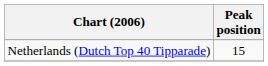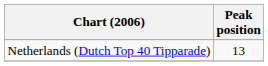 <table class="wikitable sortable">
 <tr>
 <th>Chart (2006)</th>
 <th>Peak<br>position</th>
 </tr>
 <tr>
 </tr>
 <tr>
 </tr>
 <tr>
 </tr>
 <tr>
 </tr>
 <tr>
 <td>Netherlands (<a href='#'>Dutch Top 40 Tipparade</a>)</td>
-<td align="center">15</td>
+<td align="center">13</td>
 </tr>
 <tr>
 </tr>
 <tr>
 </tr>
 <tr>
 </tr>
 <tr>
 </tr>
 <tr>
 </tr>
 <tr>
 </tr>
 <tr>
 </tr>
 <tr>
 </tr>
 <tr>
 </tr>
 </table>
